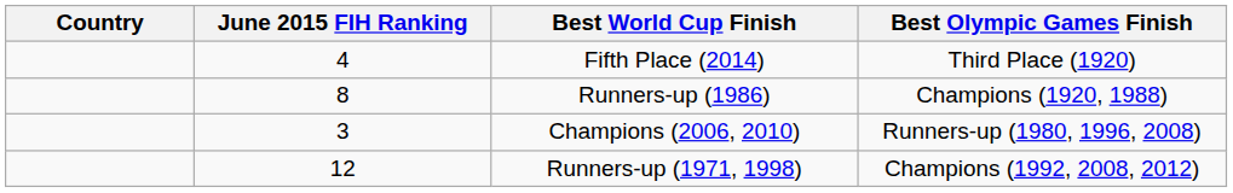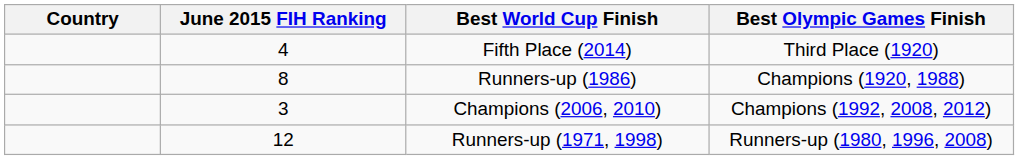 <table class="wikitable">
 <tr>
 <th style="width:125px;">Country</th>
 <th style="width:200px;">June 2015 <a href='#'>FIH Ranking</a></th>
 <th style="width:250px;">Best <a href='#'>World Cup</a> Finish</th>
 <th style="width:250px;">Best <a href='#'>Olympic Games</a> Finish</th>
 </tr>
 <tr style="text-align:center;">
 <td style="text-align:left;"></td>
 <td>4</td>
 <td>Fifth Place (<a href='#'>2014</a>)</td>
 <td>Third Place (<a href='#'>1920</a>)</td>
 </tr>
 <tr style="text-align:center;">
 <td style="text-align:left;"></td>
 <td>8</td>
 <td>Runners-up (<a href='#'>1986</a>)</td>
 <td>Champions (<a href='#'>1920</a>, <a href='#'>1988</a>)</td>
 </tr>
 <tr style="text-align:center;">
 <td style="text-align:left;"></td>
 <td>3</td>
 <td>Champions (<a href='#'>2006</a>, <a href='#'>2010</a>)</td>
-<td>Runners-up (<a href='#'>1980</a>, <a href='#'>1996</a>, <a href='#'>2008</a>)</td>
+<td>Champions (<a href='#'>1992</a>, <a href='#'>2008</a>, <a href='#'>2012</a>)</td>
 </tr>
 <tr style="text-align:center;">
 <td style="text-align:left;"></td>
 <td>12</td>
 <td>Runners-up (<a href='#'>1971</a>, <a href='#'>1998</a>)</td>
-<td>Champions (<a href='#'>1992</a>, <a href='#'>2008</a>, <a href='#'>2012</a>)</td>
+<td>Runners-up (<a href='#'>1980</a>, <a href='#'>1996</a>, <a href='#'>2008</a>)</td>
 </tr>
 </table>
